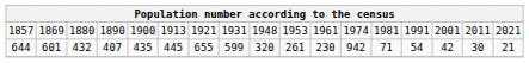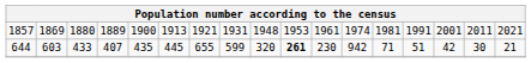 <table class="wikitable" style="margin: 0.5em auto; text-align: center;">
 <tr>
 <th colspan="17">Population number according to the census</th>
 </tr>
 <tr>
 <td>1857</td>
 <td>1869</td>
 <td>1880</td>
-<td>1890</td>
+<td>1889</td>
 <td>1900</td>
 <td>1913</td>
 <td>1921</td>
 <td>1931</td>
 <td>1948</td>
 <td>1953</td>
 <td>1961</td>
 <td>1974</td>
 <td>1981</td>
 <td>1991</td>
 <td>2001</td>
 <td>2011</td>
 <td>2021</td>
 </tr>
 <tr>
 <td>644</td>
-<td>601</td>
-<td>432</td>
+<td>603</td>
+<td>433</td>
 <td>407</td>
 <td>435</td>
 <td>445</td>
 <td>655</td>
 <td>599</td>
 <td>320</td>
-<td>261</td>
+<td><strong>261</strong></td>
 <td>230</td>
 <td>942</td>
 <td>71</td>
-<td>54</td>
+<td>51</td>
 <td>42</td>
 <td>30</td>
 <td>21</td>
 </tr>
 <tr>
 </tr>
 </table>
